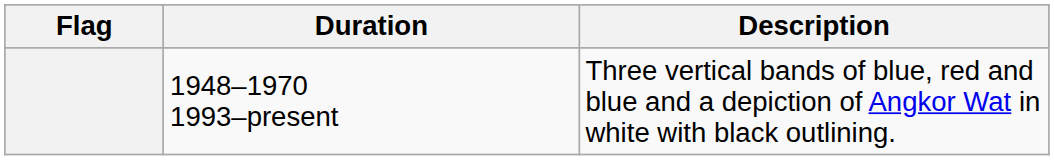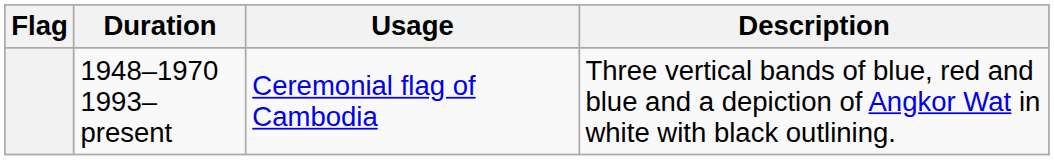 <table class="wikitable">
 <tr>
 <th scope="col">Flag</th>
 <th scope="col">Duration</th>
+<th scope="col">Usage</th>
 <th scope="col" style="width: 45%;">Description</th>
 </tr>
 <tr>
 <th scope="row"></th>
 <td>1948–1970<br>1993–present</td>
+<td><a href='#'>Ceremonial flag of Cambodia</a></td>
 <td>Three vertical bands of blue, red and blue and a depiction of <a href='#'>Angkor Wat</a> in white with black outlining.</td>
 </tr>
 </table>
